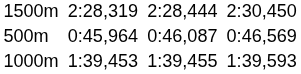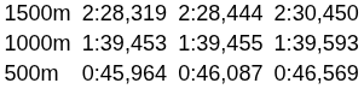 <table>
 <tr>
 <td>1500m</td>
 <td></td>
 <td>2:28,319</td>
 <td></td>
 <td>2:28,444</td>
 <td></td>
 <td>2:30,450</td>
 </tr>
 <tr>
+<td>1000m</td>
+<td></td>
+<td>1:39,453</td>
+<td></td>
+<td>1:39,455</td>
+<td></td>
+<td>1:39,593</td>
+</tr>
+<tr>
 <td>500m</td>
 <td></td>
 <td>0:45,964</td>
 <td></td>
 <td>0:46,087</td>
 <td></td>
 <td>0:46,569</td>
 </tr>
-<tr>
-<td>1000m</td>
-<td></td>
-<td>1:39,453</td>
-<td></td>
-<td>1:39,455</td>
-<td></td>
-<td>1:39,593</td>
-</tr>
 </table>
